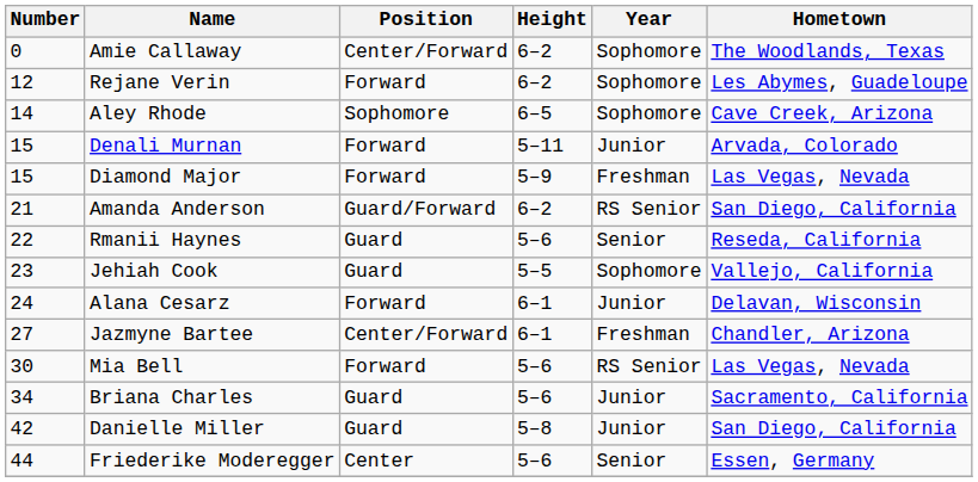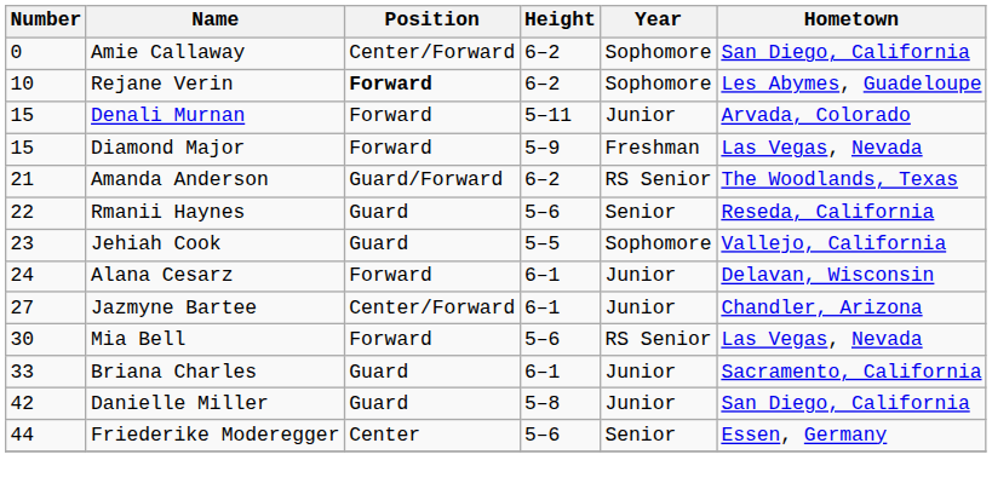 <table class="wikitable" style="font-size: 95%;">
 <tr>
 <th>Number</th>
 <th>Name</th>
 <th>Position</th>
 <th>Height</th>
 <th>Year</th>
 <th>Hometown</th>
 </tr>
 <tr>
 <td>0</td>
 <td>Amie Callaway</td>
 <td>Center/Forward</td>
 <td>6–2</td>
 <td>Sophomore</td>
-<td><a href='#'>The Woodlands, Texas</a></td>
+<td><a href='#'>San Diego, California</a></td>
 </tr>
 <tr>
-<td>12</td>
+<td>10</td>
 <td>Rejane Verin</td>
-<td>Forward</td>
+<td><strong>Forward</strong></td>
 <td>6–2</td>
 <td>Sophomore</td>
 <td><a href='#'>Les Abymes</a>, <a href='#'>Guadeloupe</a></td>
-</tr>
-<tr>
-<td>14</td>
-<td>Aley Rhode</td>
-<td>Sophomore</td>
-<td>6–5</td>
-<td>Sophomore</td>
-<td><a href='#'>Cave Creek, Arizona</a></td>
 </tr>
 <tr>
 <td>15</td>
 <td><a href='#'>Denali Murnan</a></td>
 <td>Forward</td>
 <td>5–11</td>
 <td>Junior</td>
 <td><a href='#'>Arvada, Colorado</a></td>
 </tr>
 <tr>
 <td>15</td>
 <td>Diamond Major</td>
 <td>Forward</td>
 <td>5–9</td>
 <td>Freshman</td>
 <td><a href='#'>Las Vegas</a>, <a href='#'>Nevada</a></td>
 </tr>
 <tr>
 <td>21</td>
 <td>Amanda Anderson</td>
 <td>Guard/Forward</td>
 <td>6–2</td>
 <td>RS Senior</td>
-<td><a href='#'>San Diego, California</a></td>
+<td><a href='#'>The Woodlands, Texas</a></td>
 </tr>
 <tr>
 <td>22</td>
 <td>Rmanii Haynes</td>
 <td>Guard</td>
 <td>5–6</td>
 <td>Senior</td>
 <td><a href='#'>Reseda, California</a></td>
 </tr>
 <tr>
 <td>23</td>
 <td>Jehiah Cook</td>
 <td>Guard</td>
 <td>5–5</td>
 <td>Sophomore</td>
 <td><a href='#'>Vallejo, California</a></td>
 </tr>
 <tr>
 <td>24</td>
 <td>Alana Cesarz</td>
 <td>Forward</td>
 <td>6–1</td>
 <td>Junior</td>
 <td><a href='#'>Delavan, Wisconsin</a></td>
 </tr>
 <tr>
 <td>27</td>
 <td>Jazmyne Bartee</td>
 <td>Center/Forward</td>
 <td>6–1</td>
-<td>Freshman</td>
+<td>Junior</td>
 <td><a href='#'>Chandler, Arizona</a></td>
 </tr>
 <tr>
 <td>30</td>
 <td>Mia Bell</td>
 <td>Forward</td>
 <td>5–6</td>
 <td>RS Senior</td>
 <td><a href='#'>Las Vegas</a>, <a href='#'>Nevada</a></td>
 </tr>
 <tr>
-<td>34</td>
+<td>33</td>
 <td>Briana Charles</td>
 <td>Guard</td>
-<td>5–6</td>
+<td>6–1</td>
 <td>Junior</td>
 <td><a href='#'>Sacramento, California</a></td>
 </tr>
 <tr>
 <td>42</td>
 <td>Danielle Miller</td>
 <td>Guard</td>
 <td>5–8</td>
 <td>Junior</td>
 <td><a href='#'>San Diego, California</a></td>
 </tr>
 <tr>
 <td>44</td>
 <td>Friederike Moderegger</td>
 <td>Center</td>
 <td>5–6</td>
 <td>Senior</td>
 <td><a href='#'>Essen</a>, <a href='#'>Germany</a></td>
 </tr>
 <tr>
 </tr>
 </table>
